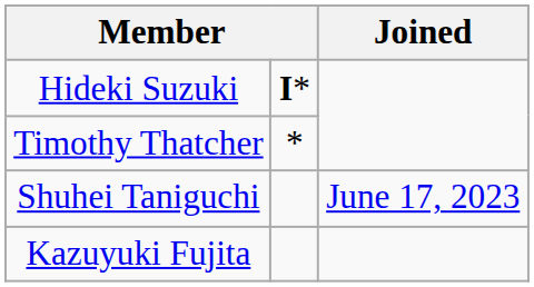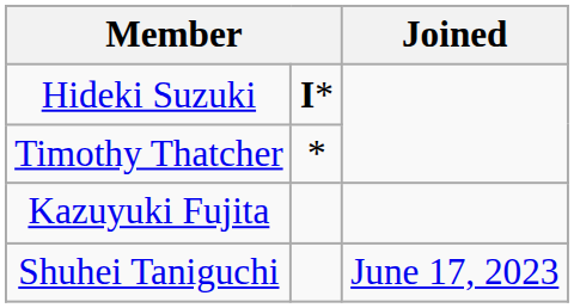 <table class="wikitable sortable" style="text-align:center;">
 <tr>
 <th colspan="2">Member</th>
 <th>Joined</th>
 </tr>
 <tr>
 <td><a href='#'>Hideki Suzuki</a></td>
 <td><strong>I</strong>*</td>
 <td rowspan=2></td>
 </tr>
 <tr>
 <td><a href='#'>Timothy Thatcher</a></td>
 <td>*</td>
 </tr>
 <tr>
+<td><a href='#'>Kazuyuki Fujita</a></td>
+<td></td>
+<td></td>
+</tr>
+<tr>
 <td><a href='#'>Shuhei Taniguchi</a></td>
 <td></td>
 <td><a href='#'>June 17, 2023</a></td>
 </tr>
-<tr>
-<td><a href='#'>Kazuyuki Fujita</a></td>
-<td></td>
-<td></td>
-</tr>
 </table>
